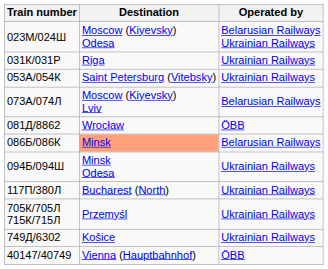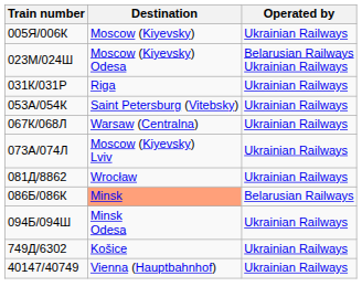 <table class="wikitable">
 <tr>
 <th>Train number</th>
 <th>Destination</th>
 <th>Operated by</th>
+</tr>
+<tr>
+<td>005Я/006К</td>
+<td> <a href='#'>Moscow</a> (<a href='#'>Kiyevsky</a>)</td>
+<td> <a href='#'>Ukrainian Railways</a></td>
 </tr>
 <tr>
 <td>023М/024Ш</td>
 <td> <a href='#'>Moscow</a> (<a href='#'>Kiyevsky</a>)<br> <a href='#'>Odesa</a></td>
 <td> <a href='#'>Belarusian Railways</a><br> <a href='#'>Ukrainian Railways</a></td>
 </tr>
 <tr>
 <td>031К/031Р</td>
 <td> <a href='#'>Riga</a></td>
 <td> <a href='#'>Ukrainian Railways</a></td>
 </tr>
 <tr>
 <td>053А/054К</td>
 <td> <a href='#'>Saint Petersburg</a> (<a href='#'>Vitebsky</a>)</td>
 <td> <a href='#'>Ukrainian Railways</a></td>
 </tr>
 <tr>
+<td>067К/068Л</td>
+<td> <a href='#'>Warsaw</a> (<a href='#'>Centralna</a>)</td>
+<td> <a href='#'>Ukrainian Railways</a></td>
+</tr>
+<tr>
 <td>073А/074Л</td>
 <td> <a href='#'>Moscow</a> (<a href='#'>Kiyevsky</a>)<br> <a href='#'>Lviv</a></td>
-<td> <a href='#'>Belarusian Railways</a></td>
+<td> <a href='#'>Ukrainian Railways</a></td>
 </tr>
 <tr>
 <td>081Д/8862</td>
 <td> <a href='#'>Wrocław</a></td>
-<td> <a href='#'>ÖBB</a></td>
+<td> <a href='#'>Ukrainian Railways</a></td>
 </tr>
 <tr>
 <td>086Б/086К</td>
 <td style="background: lightsalmon;"> <a href='#'>Minsk</a></td>
 <td> <a href='#'>Belarusian Railways</a></td>
 </tr>
 <tr>
 <td>094Б/094Ш</td>
 <td> <a href='#'>Minsk</a><br> <a href='#'>Odesa</a></td>
 <td> <a href='#'>Ukrainian Railways</a></td>
 </tr>
 <tr>
-<td>117П/380Л</td>
-<td> <a href='#'>Bucharest</a> (<a href='#'>North</a>)</td>
-<td> <a href='#'>Ukrainian Railways</a></td>
-</tr>
-<tr>
-<td>705К/705Л<br>715К/715Л</td>
-<td> <a href='#'>Przemyśl</a></td>
-<td> <a href='#'>Ukrainian Railways</a></td>
-</tr>
-<tr>
 <td>749Д/6302</td>
 <td> <a href='#'>Košice</a></td>
 <td> <a href='#'>Ukrainian Railways</a></td>
 </tr>
 <tr>
 <td>40147/40749</td>
 <td> <a href='#'>Vienna</a> (<a href='#'>Hauptbahnhof</a>)</td>
-<td> <a href='#'>ÖBB</a></td>
+<td> <a href='#'>Ukrainian Railways</a></td>
 </tr>
 </table>
